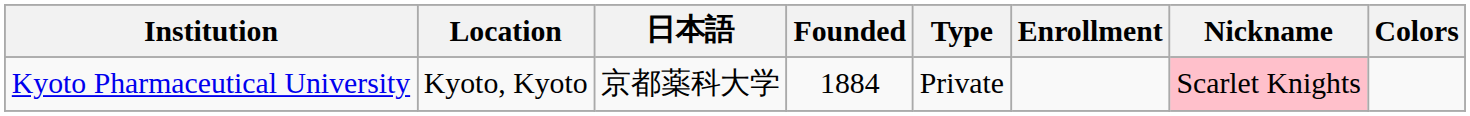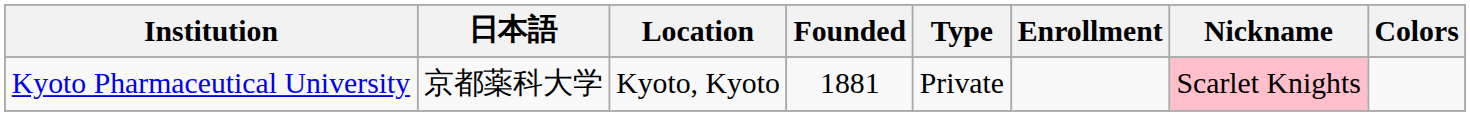 <table class="wikitable sortable" style="text-align: center;">
 <tr>
 <th>Institution</th>
+<th>日本語</th>
 <th>Location</th>
-<th>日本語</th>
 <th>Founded</th>
 <th>Type</th>
 <th>Enrollment</th>
 <th>Nickname</th>
 <th>Colors</th>
 </tr>
 <tr>
 <td><a href='#'>Kyoto Pharmaceutical University</a></td>
+<td>京都薬科大学</td>
 <td>Kyoto, Kyoto</td>
-<td>京都薬科大学</td>
-<td>1884</td>
+<td>1881</td>
 <td>Private</td>
 <td></td>
 <td style="background: pink;">Scarlet Knights</td>
 <td></td>
 </tr>
 </table>
